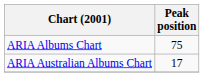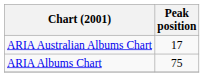 <table class="wikitable">
 <tr>
 <th>Chart (2001)</th>
 <th>Peak<br>position</th>
 </tr>
 <tr>
+<td><a href='#'>ARIA Australian Albums Chart</a></td>
+<td align=center>17</td>
+</tr>
+<tr>
 <td><a href='#'>ARIA Albums Chart</a></td>
 <td align=center>75</td>
 </tr>
 <tr>
-<td><a href='#'>ARIA Australian Albums Chart</a></td>
-<td align=center>17</td>
-</tr>
-<tr>
 </tr>
 </table>
